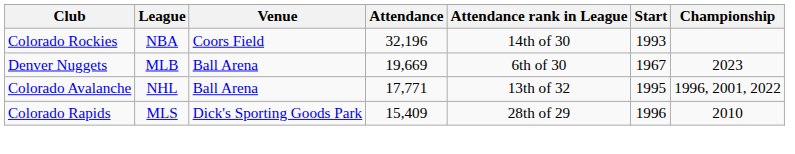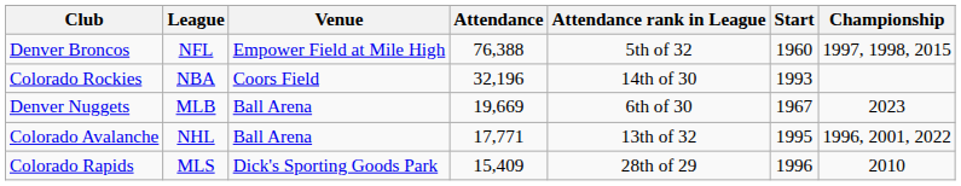 <table class="wikitable">
 <tr>
 </tr>
 <tr>
 <th>Club</th>
 <th>League</th>
 <th>Venue</th>
 <th>Attendance</th>
 <th>Attendance rank in League</th>
 <th>Start</th>
 <th>Championship</th>
+</tr>
+<tr>
+<td><a href='#'>Denver Broncos</a></td>
+<td align=center><a href='#'>NFL</a></td>
+<td><a href='#'>Empower Field at Mile High</a></td>
+<td align=center>76,388</td>
+<td align=center>5th of 32</td>
+<td align=center>1960</td>
+<td align=center>1997, 1998, 2015</td>
 </tr>
 <tr>
 <td><a href='#'>Colorado Rockies</a></td>
 <td align=center><a href='#'>NBA</a></td>
 <td><a href='#'>Coors Field</a></td>
 <td align=center>32,196</td>
 <td align=center>14th of 30</td>
 <td align=center>1993</td>
 <td align=center></td>
 </tr>
 <tr>
 <td><a href='#'>Denver Nuggets</a></td>
 <td align=center><a href='#'>MLB</a></td>
 <td><a href='#'>Ball Arena</a></td>
 <td align=center>19,669</td>
 <td align=center>6th of 30</td>
 <td align=center>1967</td>
 <td align=center>2023</td>
 </tr>
 <tr>
 <td><a href='#'>Colorado Avalanche</a></td>
 <td align=center><a href='#'>NHL</a></td>
 <td><a href='#'>Ball Arena</a></td>
 <td align=center>17,771</td>
 <td align=center>13th of 32</td>
 <td align=center>1995</td>
 <td align=center>1996, 2001, 2022</td>
 </tr>
 <tr>
 <td><a href='#'>Colorado Rapids</a></td>
 <td align=center><a href='#'>MLS</a></td>
 <td><a href='#'>Dick's Sporting Goods Park</a></td>
 <td align=center>15,409</td>
 <td align=center>28th of 29</td>
 <td align=center>1996</td>
 <td align=center>2010</td>
 </tr>
 </table>
